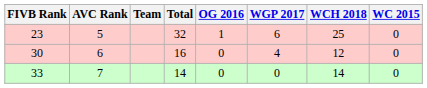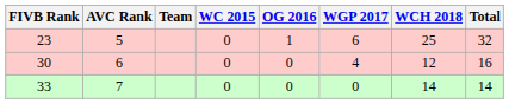 <table class="wikitable" style="font-size:90%; text-align:center;margin: 1em auto 1em auto ">
 <tr>
 <th>FIVB Rank</th>
 <th>AVC Rank</th>
 <th>Team</th>
-<th>Total</th>
+<th><a href='#'>WC 2015</a></th>
 <th><a href='#'>OG 2016</a></th>
 <th><a href='#'>WGP 2017</a></th>
 <th><a href='#'>WCH 2018</a></th>
-<th><a href='#'>WC 2015</a></th>
+<th>Total</th>
 </tr>
 <tr style="background: #ffcccc;">
 <td>23</td>
 <td>5</td>
 <td align=left></td>
-<td>32</td>
+<td>0</td>
 <td>1</td>
 <td>6</td>
 <td>25</td>
-<td>0</td>
+<td>32</td>
 </tr>
 <tr style="background: #ffcccc;">
 <td>30</td>
 <td>6</td>
 <td align=left></td>
-<td>16</td>
+<td>0</td>
 <td>0</td>
 <td>4</td>
 <td>12</td>
-<td>0</td>
+<td>16</td>
 </tr>
 <tr style="background: #ccffcc;">
 <td>33</td>
 <td>7</td>
 <td align=left></td>
-<td>14</td>
+<td>0</td>
 <td>0</td>
 <td>0</td>
 <td>14</td>
-<td>0</td>
+<td>14</td>
 </tr>
 </table>
